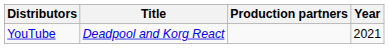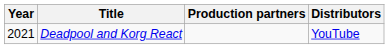 <table class="wikitable sortable">
 <tr>
-<th>Distributors</th>
+<th>Year</th>
 <th>Title</th>
 <th>Production partners</th>
-<th>Year</th>
+<th>Distributors</th>
 </tr>
 <tr>
-<td><a href='#'>YouTube</a></td>
+<td>2021</td>
 <td><em><a href='#'>Deadpool and Korg React</a></em></td>
 <td></td>
-<td>2021</td>
+<td><a href='#'>YouTube</a></td>
 </tr>
 </table>
